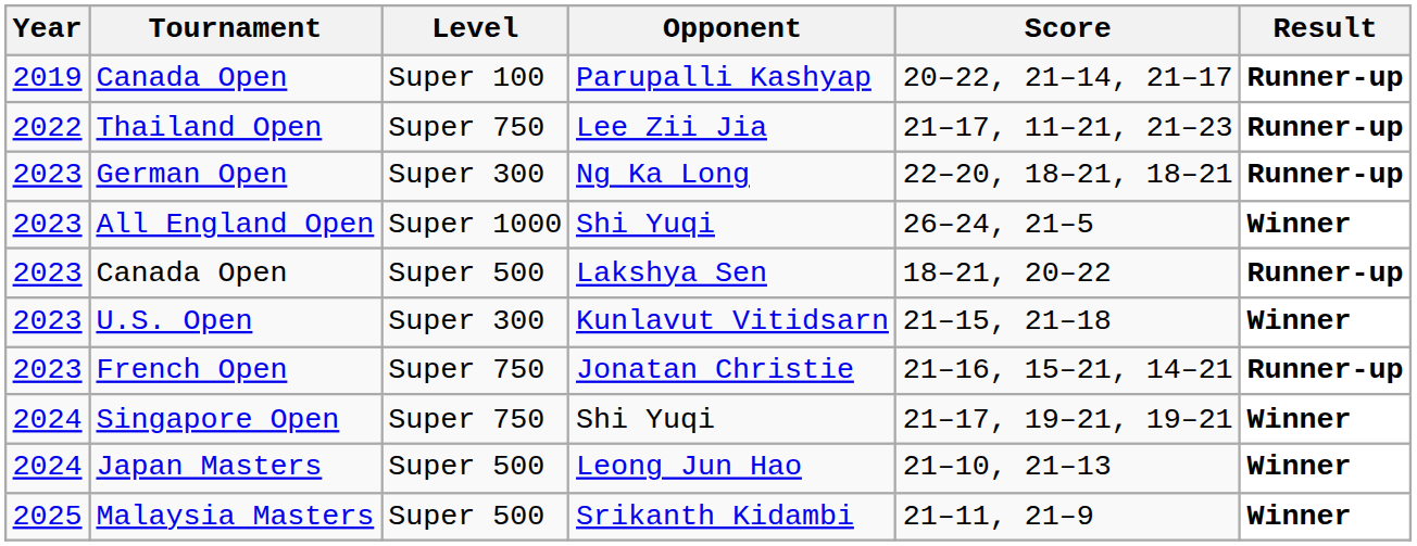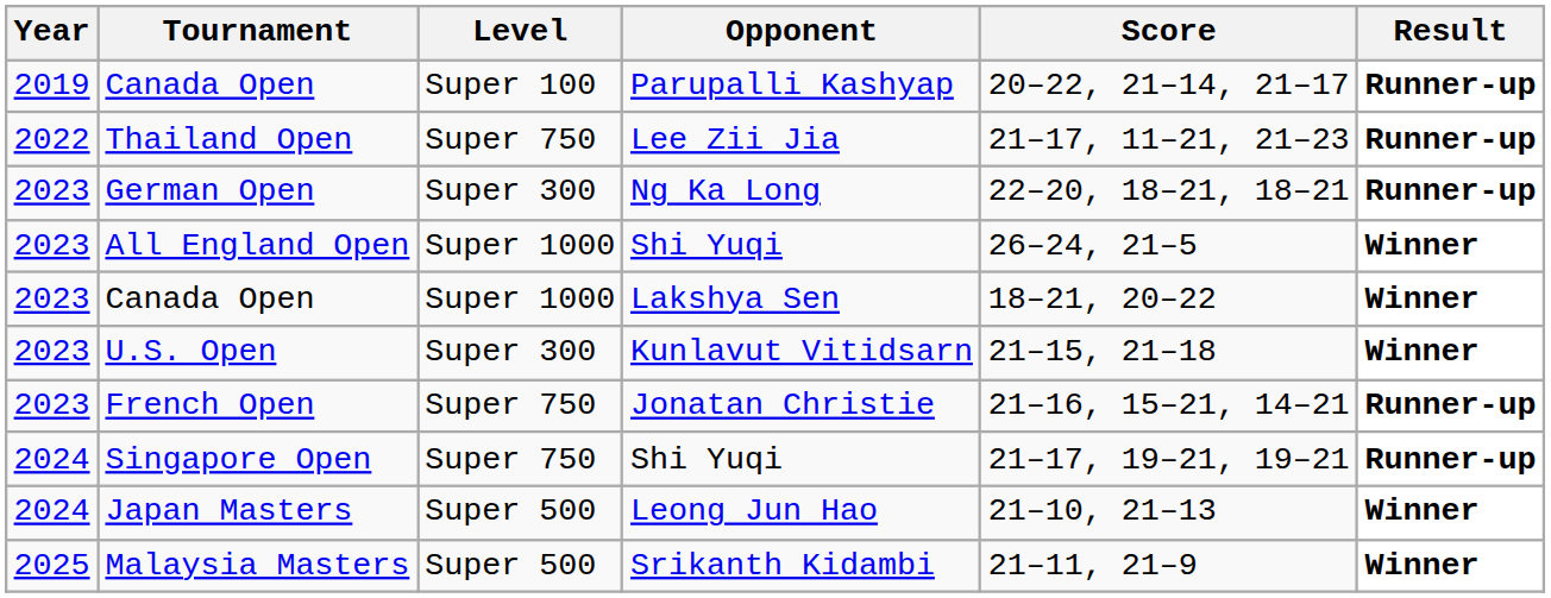 <table class="sortable wikitable" style="font-size: 90%;">
 <tr>
 <th>Year</th>
 <th>Tournament</th>
 <th>Level</th>
 <th>Opponent</th>
 <th>Score</th>
 <th>Result</th>
 </tr>
 <tr>
 <td align="center"><a href='#'>2019</a></td>
 <td align="left"><a href='#'>Canada Open</a></td>
 <td align="left">Super 100</td>
 <td align="left"> <a href='#'>Parupalli Kashyap</a></td>
 <td align="left">20–22,  21–14, 21–17</td>
 <td style="text-align:left; background:white"> <strong>Runner-up</strong></td>
 </tr>
 <tr>
 <td align="center"><a href='#'>2022</a></td>
 <td align="left"><a href='#'>Thailand Open</a></td>
 <td align="left">Super 750</td>
 <td align="left"> <a href='#'>Lee Zii Jia</a></td>
 <td align="left">21–17, 11–21, 21–23</td>
 <td style="text-align:left; background:white"> <strong>Runner-up</strong></td>
 </tr>
 <tr>
 <td align="center"><a href='#'>2023</a></td>
 <td align="left"><a href='#'>German Open</a></td>
 <td align="left">Super 300</td>
 <td align="left"> <a href='#'>Ng Ka Long</a></td>
 <td align="left">22–20, 18–21, 18–21</td>
 <td style="text-align:left; background:white"> <strong>Runner-up</strong></td>
 </tr>
 <tr>
 <td align="center"><a href='#'>2023</a></td>
 <td align="left"><a href='#'>All England Open</a></td>
 <td align="left">Super 1000</td>
 <td align="left"> <a href='#'>Shi Yuqi</a></td>
 <td align="left">26–24, 21–5</td>
 <td style="text-align:left; background:white"> <strong>Winner</strong></td>
 </tr>
 <tr>
 <td align="center"><a href='#'>2023</a></td>
 <td align="left">Canada Open</td>
-<td align="left">Super 500</td>
+<td align="left">Super 1000</td>
 <td align="left"> <a href='#'>Lakshya Sen</a></td>
 <td align="left">18–21, 20–22</td>
-<td style="text-align:left; background:white"> <strong>Runner-up</strong></td>
+<td style="text-align:left; background:white"> <strong>Winner</strong></td>
 </tr>
 <tr>
 <td align="center"><a href='#'>2023</a></td>
 <td align="left"><a href='#'>U.S. Open</a></td>
 <td align="left">Super 300</td>
 <td align="left"> <a href='#'>Kunlavut Vitidsarn</a></td>
 <td align="left">21–15, 21–18</td>
 <td style="text-align:left; background:white"> <strong>Winner</strong></td>
 </tr>
 <tr>
 <td align="center"><a href='#'>2023</a></td>
 <td align="left"><a href='#'>French Open</a></td>
 <td align="left">Super 750</td>
 <td align="left"> <a href='#'>Jonatan Christie</a></td>
 <td align="left">21–16, 15–21, 14–21</td>
 <td style="text-align:left; background:white"> <strong>Runner-up</strong></td>
 </tr>
 <tr>
 <td align="center"><a href='#'>2024</a></td>
 <td align="left"><a href='#'>Singapore Open</a></td>
 <td align="left">Super 750</td>
 <td align="left"> Shi Yuqi</td>
 <td align="left">21–17, 19–21, 19–21</td>
-<td style="text-align:left; background:white"> <strong>Winner</strong></td>
+<td style="text-align:left; background:white"> <strong>Runner-up</strong></td>
 </tr>
 <tr>
 <td align="center"><a href='#'>2024</a></td>
 <td align="left"><a href='#'>Japan Masters</a></td>
 <td align="left">Super 500</td>
 <td align="left"> <a href='#'>Leong Jun Hao</a></td>
 <td align="left">21–10, 21–13</td>
 <td style="text-align:left; background:white"> <strong>Winner</strong></td>
 </tr>
 <tr>
 <td align="center"><a href='#'>2025</a></td>
 <td align="left"><a href='#'>Malaysia Masters</a></td>
 <td align="left">Super 500</td>
 <td align="left"> <a href='#'>Srikanth Kidambi</a></td>
 <td align="left">21–11, 21–9</td>
 <td style="text-align:left; background:white"> <strong>Winner</strong></td>
 </tr>
 </table>
